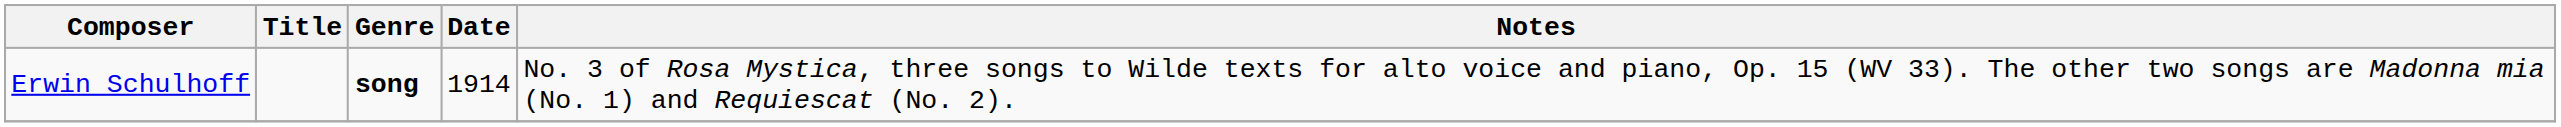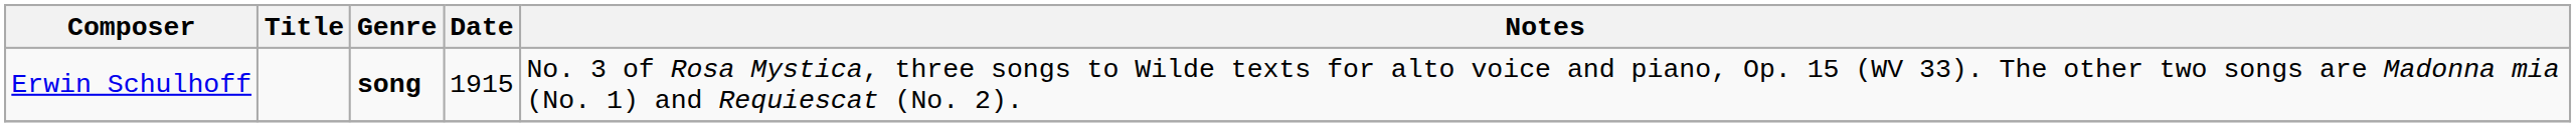 <table class="wikitable sortable" style="text-align: left">
 <tr>
 <th>Composer</th>
 <th>Title</th>
 <th>Genre</th>
 <th>Date</th>
 <th>Notes</th>
 </tr>
 <tr>
 <td><a href='#'>Erwin Schulhoff</a></td>
 <td></td>
 <td><strong>song</strong></td>
-<td>1914</td>
+<td>1915</td>
 <td>No. 3 of <em>Rosa Mystica</em>, three songs to Wilde texts for alto voice and piano, Op. 15 (WV 33).  The other two songs are <em>Madonna mia</em> (No. 1) and <em>Requiescat</em> (No. 2).</td>
 </tr>
 <tr>
 </tr>
 </table>
